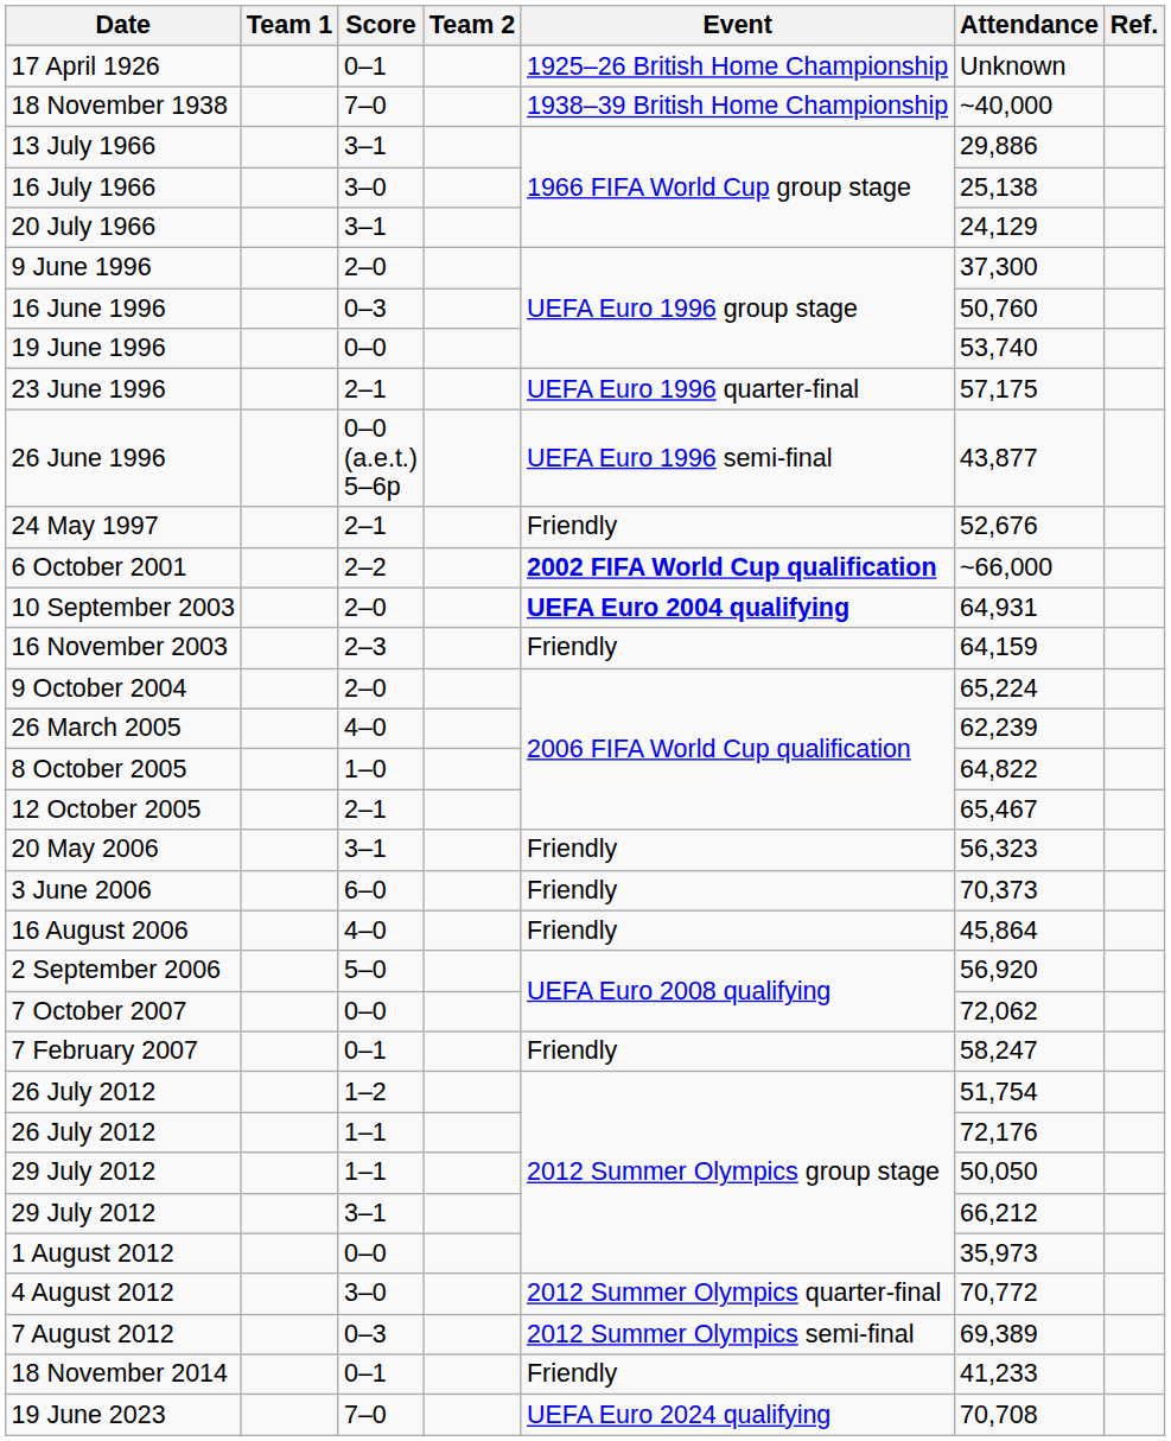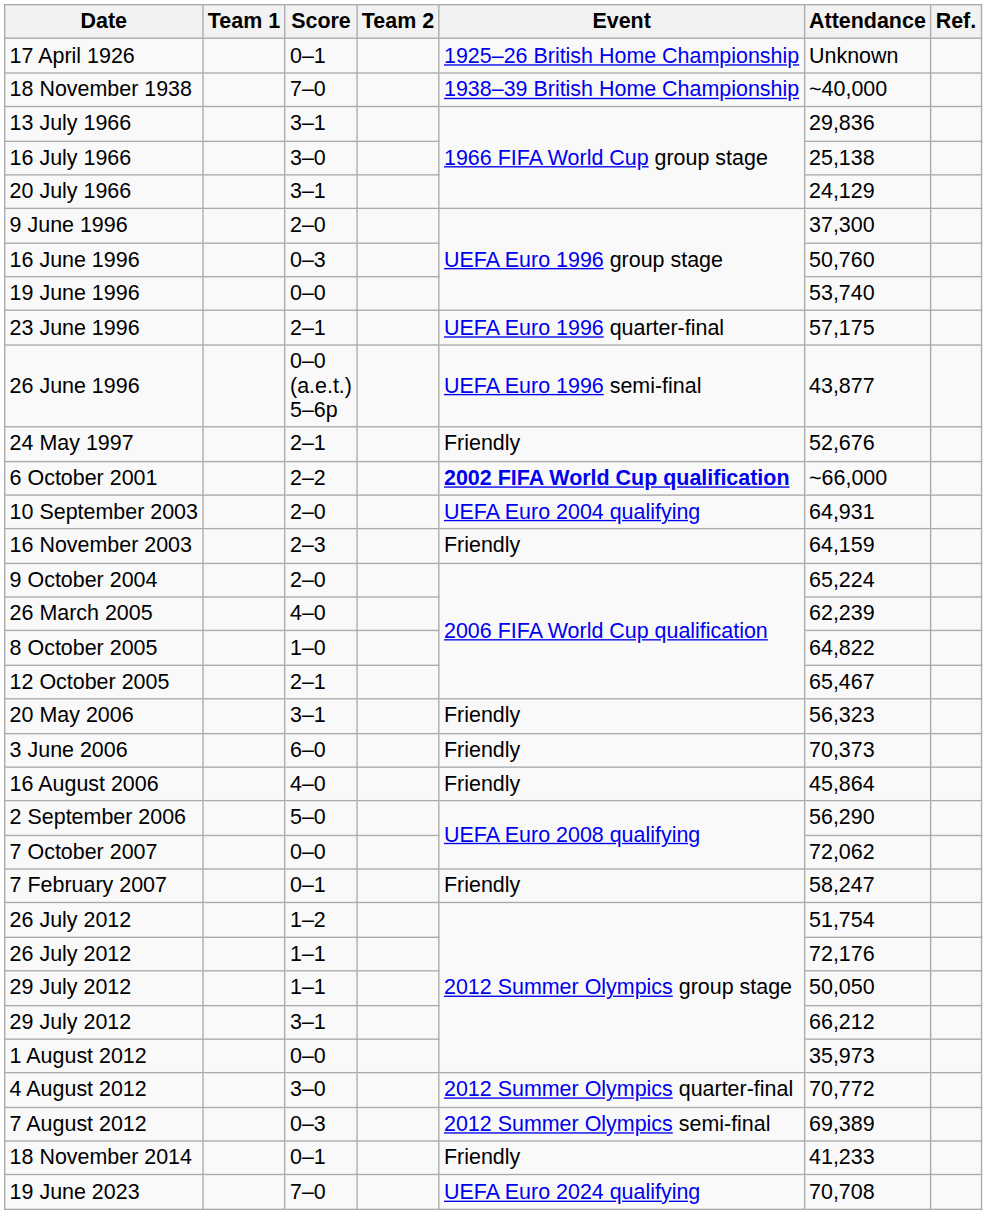 <table class="wikitable">
 <tr>
 <th>Date</th>
 <th>Team 1</th>
 <th>Score</th>
 <th>Team 2</th>
 <th>Event</th>
 <th>Attendance</th>
 <th>Ref.</th>
 </tr>
 <tr>
 <td>17 April 1926</td>
 <td></td>
 <td>0–1</td>
 <td></td>
 <td><a href='#'>1925–26 British Home Championship</a></td>
 <td>Unknown</td>
 <td></td>
 </tr>
 <tr>
 <td>18 November 1938</td>
 <td></td>
 <td>7–0</td>
 <td></td>
 <td><a href='#'>1938–39 British Home Championship</a></td>
 <td>~40,000</td>
 <td></td>
 </tr>
 <tr>
 <td>13 July 1966</td>
 <td></td>
 <td>3–1</td>
 <td></td>
 <td rowspan="3"><a href='#'>1966 FIFA World Cup</a> group stage</td>
-<td>29,886</td>
+<td>29,836</td>
 <td></td>
 </tr>
 <tr>
 <td>16 July 1966</td>
 <td></td>
 <td>3–0</td>
 <td></td>
 <td>25,138</td>
 <td></td>
 </tr>
 <tr>
 <td>20 July 1966</td>
 <td></td>
 <td>3–1</td>
 <td></td>
 <td>24,129</td>
 <td></td>
 </tr>
 <tr>
 <td>9 June 1996</td>
 <td></td>
 <td>2–0</td>
 <td></td>
 <td rowspan="3"><a href='#'>UEFA Euro 1996</a> group stage</td>
 <td>37,300</td>
 <td></td>
 </tr>
 <tr>
 <td>16 June 1996</td>
 <td></td>
 <td>0–3</td>
 <td></td>
 <td>50,760</td>
 <td></td>
 </tr>
 <tr>
 <td>19 June 1996</td>
 <td></td>
 <td>0–0</td>
 <td></td>
 <td>53,740</td>
 <td></td>
 </tr>
 <tr>
 <td>23 June 1996</td>
 <td></td>
 <td>2–1</td>
 <td></td>
 <td><a href='#'>UEFA Euro 1996</a> quarter-final</td>
 <td>57,175</td>
 <td></td>
 </tr>
 <tr>
 <td>26 June 1996</td>
 <td></td>
 <td>0–0<br>(a.e.t.)<br>5–6p</td>
 <td></td>
 <td><a href='#'>UEFA Euro 1996</a> semi-final</td>
 <td>43,877</td>
 <td></td>
 </tr>
 <tr>
 <td>24 May 1997</td>
 <td></td>
 <td>2–1</td>
 <td></td>
 <td>Friendly</td>
 <td>52,676</td>
 <td></td>
 </tr>
 <tr>
 <td>6 October 2001</td>
 <td></td>
 <td>2–2</td>
 <td></td>
 <td><strong><a href='#'>2002 FIFA World Cup qualification</a></strong></td>
 <td>~66,000</td>
 <td></td>
 </tr>
 <tr>
 <td>10 September 2003</td>
 <td></td>
 <td>2–0</td>
 <td></td>
-<td><strong><a href='#'>UEFA Euro 2004 qualifying</a></strong></td>
+<td><a href='#'>UEFA Euro 2004 qualifying</a></td>
 <td>64,931</td>
 <td></td>
 </tr>
 <tr>
 <td>16 November 2003</td>
 <td></td>
 <td>2–3</td>
 <td></td>
 <td>Friendly</td>
 <td>64,159</td>
 <td></td>
 </tr>
 <tr>
 <td>9 October 2004</td>
 <td></td>
 <td>2–0</td>
 <td></td>
 <td rowspan="4"><a href='#'>2006 FIFA World Cup qualification</a></td>
 <td>65,224</td>
 <td></td>
 </tr>
 <tr>
 <td>26 March 2005</td>
 <td></td>
 <td>4–0</td>
 <td></td>
 <td>62,239</td>
 <td></td>
 </tr>
 <tr>
 <td>8 October 2005</td>
 <td></td>
 <td>1–0</td>
 <td></td>
 <td>64,822</td>
 <td></td>
 </tr>
 <tr>
 <td>12 October 2005</td>
 <td></td>
 <td>2–1</td>
 <td></td>
 <td>65,467</td>
 <td></td>
 </tr>
 <tr>
 <td>20 May 2006</td>
 <td></td>
 <td>3–1</td>
 <td></td>
 <td>Friendly</td>
 <td>56,323</td>
 <td></td>
 </tr>
 <tr>
 <td>3 June 2006</td>
 <td></td>
 <td>6–0</td>
 <td></td>
 <td>Friendly</td>
 <td>70,373</td>
 <td></td>
 </tr>
 <tr>
 <td>16 August 2006</td>
 <td></td>
 <td>4–0</td>
 <td></td>
 <td>Friendly</td>
 <td>45,864</td>
 <td></td>
 </tr>
 <tr>
 <td>2 September 2006</td>
 <td></td>
 <td>5–0</td>
 <td></td>
 <td rowspan="2"><a href='#'>UEFA Euro 2008 qualifying</a></td>
-<td>56,920</td>
+<td>56,290</td>
 <td></td>
 </tr>
 <tr>
 <td>7 October 2007</td>
 <td></td>
 <td>0–0</td>
 <td></td>
 <td>72,062</td>
 <td></td>
 </tr>
 <tr>
 <td>7 February 2007</td>
 <td></td>
 <td>0–1</td>
 <td></td>
 <td>Friendly</td>
 <td>58,247</td>
 <td></td>
 </tr>
 <tr>
 <td>26 July 2012</td>
 <td></td>
 <td>1–2</td>
 <td></td>
 <td rowspan="5"><a href='#'>2012 Summer Olympics</a> group stage</td>
 <td>51,754</td>
 <td></td>
 </tr>
 <tr>
 <td>26 July 2012</td>
 <td></td>
 <td>1–1</td>
 <td></td>
 <td>72,176</td>
 <td></td>
 </tr>
 <tr>
 <td>29 July 2012</td>
 <td></td>
 <td>1–1</td>
 <td></td>
 <td>50,050</td>
 <td></td>
 </tr>
 <tr>
 <td>29 July 2012</td>
 <td></td>
 <td>3–1</td>
 <td></td>
 <td>66,212</td>
 <td></td>
 </tr>
 <tr>
 <td>1 August 2012</td>
 <td></td>
 <td>0–0</td>
 <td></td>
 <td>35,973</td>
 <td></td>
 </tr>
 <tr>
 <td>4 August 2012</td>
 <td></td>
 <td>3–0</td>
 <td></td>
 <td><a href='#'>2012 Summer Olympics</a> quarter-final</td>
 <td>70,772</td>
 <td></td>
 </tr>
 <tr>
 <td>7 August 2012</td>
 <td></td>
 <td>0–3</td>
 <td></td>
 <td><a href='#'>2012 Summer Olympics</a> semi-final</td>
 <td>69,389</td>
 <td></td>
 </tr>
 <tr>
 <td>18 November 2014</td>
 <td></td>
 <td>0–1</td>
 <td></td>
 <td>Friendly</td>
 <td>41,233</td>
 <td></td>
 </tr>
 <tr>
 <td>19 June 2023</td>
 <td></td>
 <td>7–0</td>
 <td></td>
 <td><a href='#'>UEFA Euro 2024 qualifying</a></td>
 <td>70,708</td>
 <td></td>
 </tr>
 </table>
